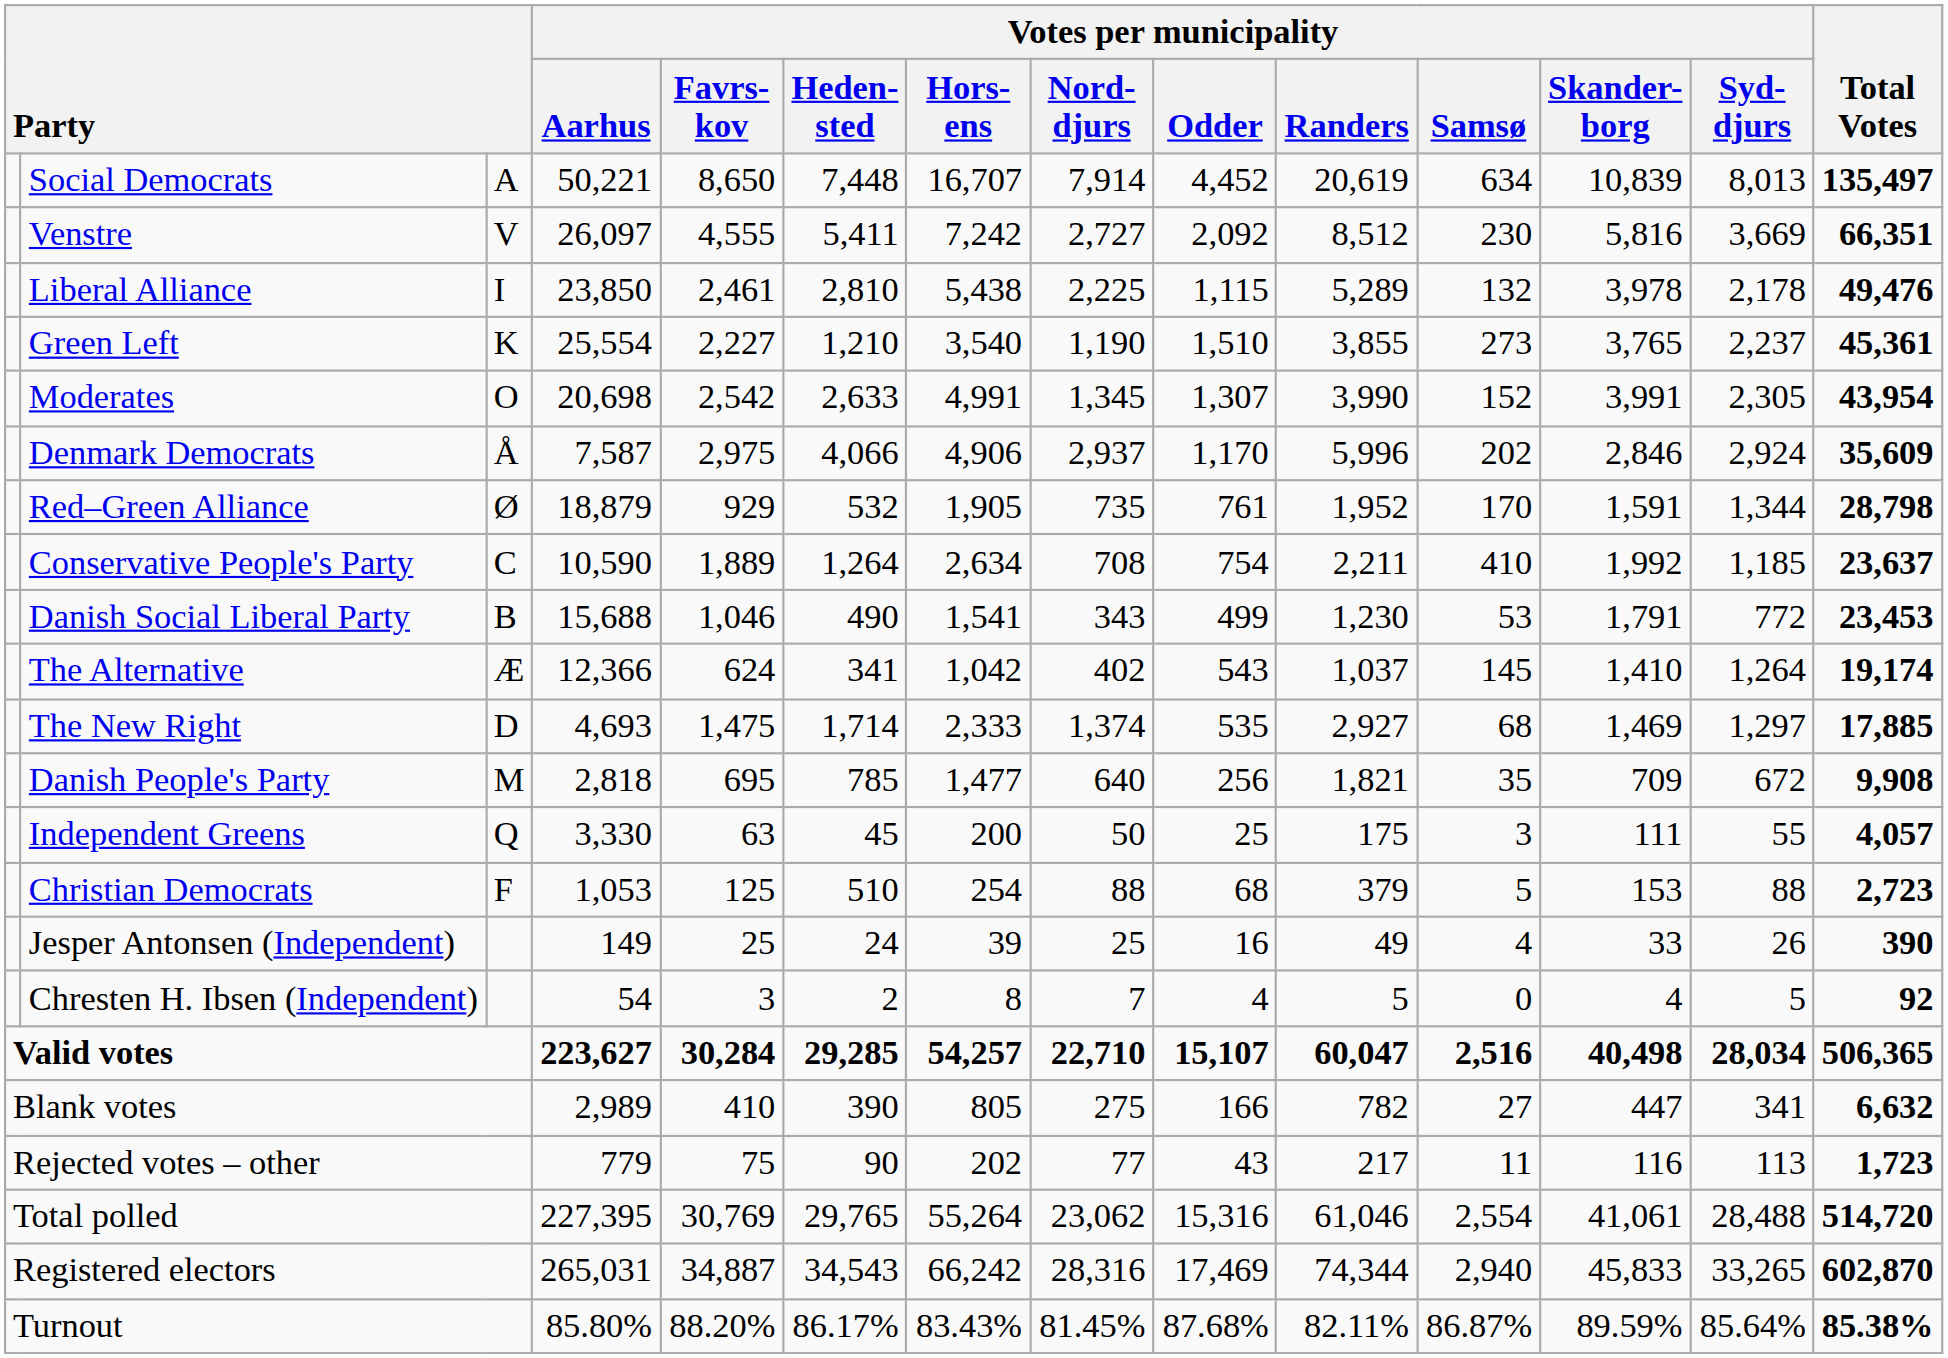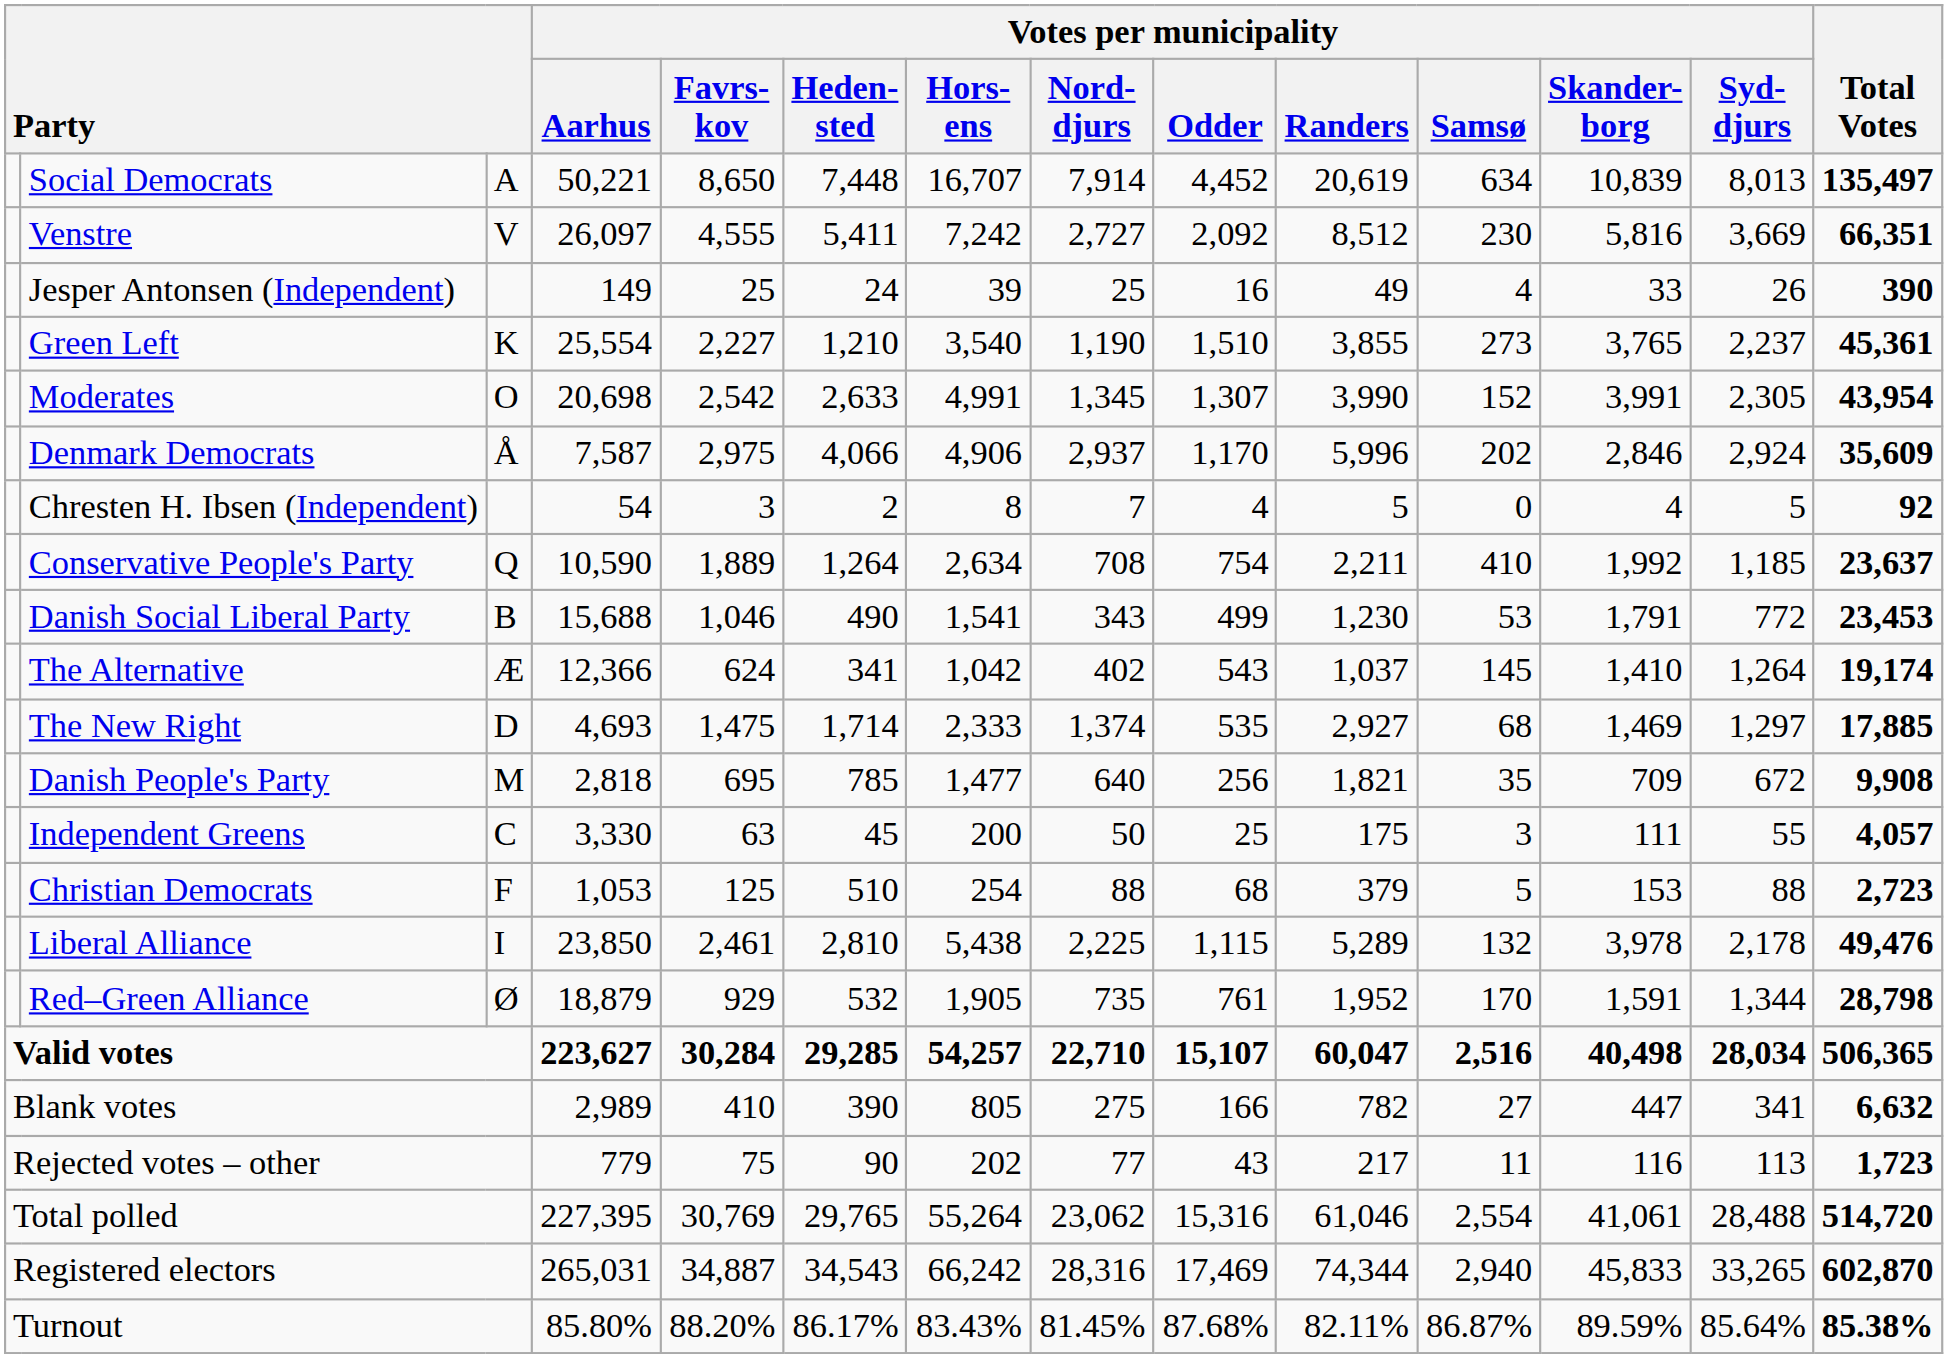 <table class="wikitable" border="1" style="text-align:right;">
 <tr>
 <th style="text-align:left;" valign=bottom rowspan=2 colspan=3>Party</th>
 <th colspan=10>Votes per municipality</th>
 <th align=center valign=bottom rowspan=2 width="50">Total Votes</th>
 </tr>
 <tr>
 <th align=center valign=bottom width="50"><a href='#'>Aarhus</a></th>
 <th align=center valign=bottom width="50"><a href='#'>Favrs- kov</a></th>
 <th align=center valign=bottom width="50"><a href='#'>Heden- sted</a></th>
 <th align=center valign=bottom width="50"><a href='#'>Hors- ens</a></th>
 <th align=center valign=bottom width="50"><a href='#'>Nord- djurs</a></th>
 <th align=center valign=bottom width="50"><a href='#'>Odder</a></th>
 <th align=center valign=bottom width="50"><a href='#'>Randers</a></th>
 <th align=center valign=bottom width="50"><a href='#'>Samsø</a></th>
 <th align=center valign=bottom width="50"><a href='#'>Skander- borg</a></th>
 <th align=center valign=bottom width="50"><a href='#'>Syd- djurs</a></th>
 </tr>
 <tr>
 <td></td>
 <td align=left><a href='#'>Social Democrats</a></td>
 <td align=left>A</td>
 <td>50,221</td>
 <td>8,650</td>
 <td>7,448</td>
 <td>16,707</td>
 <td>7,914</td>
 <td>4,452</td>
 <td>20,619</td>
 <td>634</td>
 <td>10,839</td>
 <td>8,013</td>
 <td><strong>135,497</strong></td>
 </tr>
 <tr>
 <td></td>
 <td align=left><a href='#'>Venstre</a></td>
 <td align=left>V</td>
 <td>26,097</td>
 <td>4,555</td>
 <td>5,411</td>
 <td>7,242</td>
 <td>2,727</td>
 <td>2,092</td>
 <td>8,512</td>
 <td>230</td>
 <td>5,816</td>
 <td>3,669</td>
 <td><strong>66,351</strong></td>
 </tr>
 <tr>
 <td></td>
-<td align=left><a href='#'>Liberal Alliance</a></td>
-<td align=left>I</td>
-<td>23,850</td>
-<td>2,461</td>
-<td>2,810</td>
-<td>5,438</td>
-<td>2,225</td>
-<td>1,115</td>
-<td>5,289</td>
-<td>132</td>
-<td>3,978</td>
-<td>2,178</td>
-<td><strong>49,476</strong></td>
+<td align=left>Jesper Antonsen (<a href='#'>Independent</a>)</td>
+<td></td>
+<td>149</td>
+<td>25</td>
+<td>24</td>
+<td>39</td>
+<td>25</td>
+<td>16</td>
+<td>49</td>
+<td>4</td>
+<td>33</td>
+<td>26</td>
+<td><strong>390</strong></td>
 </tr>
 <tr>
 <td></td>
 <td align=left><a href='#'>Green Left</a></td>
 <td align=left>K</td>
 <td>25,554</td>
 <td>2,227</td>
 <td>1,210</td>
 <td>3,540</td>
 <td>1,190</td>
 <td>1,510</td>
 <td>3,855</td>
 <td>273</td>
 <td>3,765</td>
 <td>2,237</td>
 <td><strong>45,361</strong></td>
 </tr>
 <tr>
 <td></td>
 <td align=left><a href='#'>Moderates</a></td>
 <td align=left>O</td>
 <td>20,698</td>
 <td>2,542</td>
 <td>2,633</td>
 <td>4,991</td>
 <td>1,345</td>
 <td>1,307</td>
 <td>3,990</td>
 <td>152</td>
 <td>3,991</td>
 <td>2,305</td>
 <td><strong>43,954</strong></td>
 </tr>
 <tr>
 <td></td>
 <td align=left><a href='#'>Denmark Democrats</a></td>
 <td align=left>Å</td>
 <td>7,587</td>
 <td>2,975</td>
 <td>4,066</td>
 <td>4,906</td>
 <td>2,937</td>
 <td>1,170</td>
 <td>5,996</td>
 <td>202</td>
 <td>2,846</td>
 <td>2,924</td>
 <td><strong>35,609</strong></td>
 </tr>
 <tr>
 <td></td>
-<td align=left><a href='#'>Red–Green Alliance</a></td>
-<td align=left>Ø</td>
-<td>18,879</td>
-<td>929</td>
-<td>532</td>
-<td>1,905</td>
-<td>735</td>
-<td>761</td>
-<td>1,952</td>
-<td>170</td>
-<td>1,591</td>
-<td>1,344</td>
-<td><strong>28,798</strong></td>
+<td align=left>Chresten H. Ibsen (<a href='#'>Independent</a>)</td>
+<td></td>
+<td>54</td>
+<td>3</td>
+<td>2</td>
+<td>8</td>
+<td>7</td>
+<td>4</td>
+<td>5</td>
+<td>0</td>
+<td>4</td>
+<td>5</td>
+<td><strong>92</strong></td>
 </tr>
 <tr>
 <td></td>
 <td align=left style="white-space: nowrap;"><a href='#'>Conservative People's Party</a></td>
-<td align=left>C</td>
+<td align=left>Q</td>
 <td>10,590</td>
 <td>1,889</td>
 <td>1,264</td>
 <td>2,634</td>
 <td>708</td>
 <td>754</td>
 <td>2,211</td>
 <td>410</td>
 <td>1,992</td>
 <td>1,185</td>
 <td><strong>23,637</strong></td>
 </tr>
 <tr>
 <td></td>
 <td align=left><a href='#'>Danish Social Liberal Party</a></td>
 <td align=left>B</td>
 <td>15,688</td>
 <td>1,046</td>
 <td>490</td>
 <td>1,541</td>
 <td>343</td>
 <td>499</td>
 <td>1,230</td>
 <td>53</td>
 <td>1,791</td>
 <td>772</td>
 <td><strong>23,453</strong></td>
 </tr>
 <tr>
 <td></td>
 <td align=left><a href='#'>The Alternative</a></td>
 <td align=left>Æ</td>
 <td>12,366</td>
 <td>624</td>
 <td>341</td>
 <td>1,042</td>
 <td>402</td>
 <td>543</td>
 <td>1,037</td>
 <td>145</td>
 <td>1,410</td>
 <td>1,264</td>
 <td><strong>19,174</strong></td>
 </tr>
 <tr>
 <td></td>
 <td align=left><a href='#'>The New Right</a></td>
 <td align=left>D</td>
 <td>4,693</td>
 <td>1,475</td>
 <td>1,714</td>
 <td>2,333</td>
 <td>1,374</td>
 <td>535</td>
 <td>2,927</td>
 <td>68</td>
 <td>1,469</td>
 <td>1,297</td>
 <td><strong>17,885</strong></td>
 </tr>
 <tr>
 <td></td>
 <td align=left><a href='#'>Danish People's Party</a></td>
 <td align=left>M</td>
 <td>2,818</td>
 <td>695</td>
 <td>785</td>
 <td>1,477</td>
 <td>640</td>
 <td>256</td>
 <td>1,821</td>
 <td>35</td>
 <td>709</td>
 <td>672</td>
 <td><strong>9,908</strong></td>
 </tr>
 <tr>
 <td></td>
 <td align=left><a href='#'>Independent Greens</a></td>
-<td align=left>Q</td>
+<td align=left>C</td>
 <td>3,330</td>
 <td>63</td>
 <td>45</td>
 <td>200</td>
 <td>50</td>
 <td>25</td>
 <td>175</td>
 <td>3</td>
 <td>111</td>
 <td>55</td>
 <td><strong>4,057</strong></td>
 </tr>
 <tr>
 <td></td>
 <td align=left><a href='#'>Christian Democrats</a></td>
 <td align=left>F</td>
 <td>1,053</td>
 <td>125</td>
 <td>510</td>
 <td>254</td>
 <td>88</td>
 <td>68</td>
 <td>379</td>
 <td>5</td>
 <td>153</td>
 <td>88</td>
 <td><strong>2,723</strong></td>
 </tr>
 <tr>
 <td></td>
-<td align=left>Jesper Antonsen (<a href='#'>Independent</a>)</td>
-<td></td>
-<td>149</td>
-<td>25</td>
-<td>24</td>
-<td>39</td>
-<td>25</td>
-<td>16</td>
-<td>49</td>
-<td>4</td>
-<td>33</td>
-<td>26</td>
-<td><strong>390</strong></td>
+<td align=left><a href='#'>Liberal Alliance</a></td>
+<td align=left>I</td>
+<td>23,850</td>
+<td>2,461</td>
+<td>2,810</td>
+<td>5,438</td>
+<td>2,225</td>
+<td>1,115</td>
+<td>5,289</td>
+<td>132</td>
+<td>3,978</td>
+<td>2,178</td>
+<td><strong>49,476</strong></td>
 </tr>
 <tr>
 <td></td>
-<td align=left>Chresten H. Ibsen (<a href='#'>Independent</a>)</td>
-<td></td>
-<td>54</td>
-<td>3</td>
-<td>2</td>
-<td>8</td>
-<td>7</td>
-<td>4</td>
-<td>5</td>
-<td>0</td>
-<td>4</td>
-<td>5</td>
-<td><strong>92</strong></td>
+<td align=left><a href='#'>Red–Green Alliance</a></td>
+<td align=left>Ø</td>
+<td>18,879</td>
+<td>929</td>
+<td>532</td>
+<td>1,905</td>
+<td>735</td>
+<td>761</td>
+<td>1,952</td>
+<td>170</td>
+<td>1,591</td>
+<td>1,344</td>
+<td><strong>28,798</strong></td>
 </tr>
 <tr style="font-weight:bold">
 <td align=left colspan=3>Valid votes</td>
 <td>223,627</td>
 <td>30,284</td>
 <td>29,285</td>
 <td>54,257</td>
 <td>22,710</td>
 <td>15,107</td>
 <td>60,047</td>
 <td>2,516</td>
 <td>40,498</td>
 <td>28,034</td>
 <td>506,365</td>
 </tr>
 <tr>
 <td align=left colspan=3>Blank votes</td>
 <td>2,989</td>
 <td>410</td>
 <td>390</td>
 <td>805</td>
 <td>275</td>
 <td>166</td>
 <td>782</td>
 <td>27</td>
 <td>447</td>
 <td>341</td>
 <td><strong>6,632</strong></td>
 </tr>
 <tr>
 <td align=left colspan=3>Rejected votes – other</td>
 <td>779</td>
 <td>75</td>
 <td>90</td>
 <td>202</td>
 <td>77</td>
 <td>43</td>
 <td>217</td>
 <td>11</td>
 <td>116</td>
 <td>113</td>
 <td><strong>1,723</strong></td>
 </tr>
 <tr>
 <td align=left colspan=3>Total polled</td>
 <td>227,395</td>
 <td>30,769</td>
 <td>29,765</td>
 <td>55,264</td>
 <td>23,062</td>
 <td>15,316</td>
 <td>61,046</td>
 <td>2,554</td>
 <td>41,061</td>
 <td>28,488</td>
 <td><strong>514,720</strong></td>
 </tr>
 <tr>
 <td align=left colspan=3>Registered electors</td>
 <td>265,031</td>
 <td>34,887</td>
 <td>34,543</td>
 <td>66,242</td>
 <td>28,316</td>
 <td>17,469</td>
 <td>74,344</td>
 <td>2,940</td>
 <td>45,833</td>
 <td>33,265</td>
 <td><strong>602,870</strong></td>
 </tr>
 <tr>
 <td align=left colspan=3>Turnout</td>
 <td>85.80%</td>
 <td>88.20%</td>
 <td>86.17%</td>
 <td>83.43%</td>
 <td>81.45%</td>
 <td>87.68%</td>
 <td>82.11%</td>
 <td>86.87%</td>
 <td>89.59%</td>
 <td>85.64%</td>
 <td><strong>85.38%</strong></td>
 </tr>
 </table>
